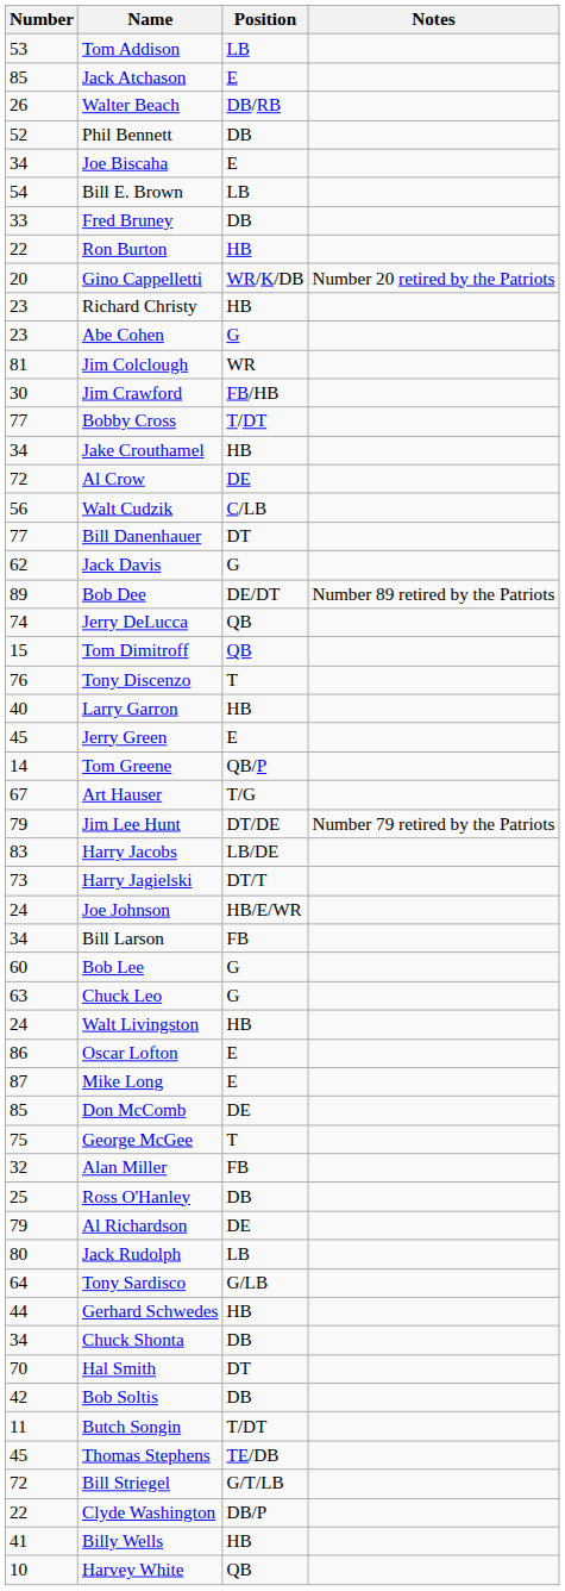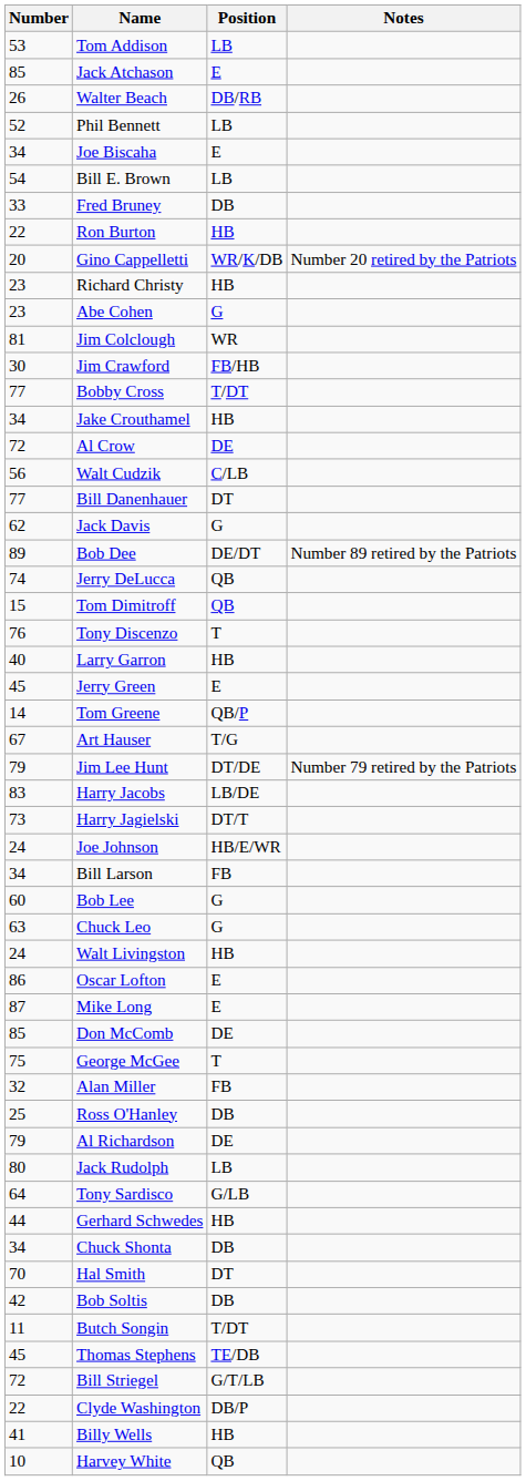 <table class="wikitable sortable" border="1">
 <tr>
 <th>Number</th>
 <th>Name</th>
 <th>Position</th>
 <th>Notes</th>
 </tr>
 <tr>
 <td>53</td>
 <td><a href='#'>Tom Addison</a></td>
 <td><a href='#'>LB</a></td>
 <td></td>
 </tr>
 <tr>
 <td>85</td>
 <td><a href='#'>Jack Atchason</a></td>
 <td><a href='#'>E</a></td>
 <td></td>
 </tr>
 <tr>
 <td>26</td>
 <td><a href='#'>Walter Beach</a></td>
 <td><a href='#'>DB</a>/<a href='#'>RB</a></td>
 <td></td>
 </tr>
 <tr>
 <td>52</td>
 <td>Phil Bennett</td>
-<td>DB</td>
+<td>LB</td>
 <td></td>
 </tr>
 <tr>
 <td>34</td>
 <td><a href='#'>Joe Biscaha</a></td>
 <td>E</td>
 <td></td>
 </tr>
 <tr>
 <td>54</td>
 <td>Bill E. Brown</td>
 <td>LB</td>
 <td></td>
 </tr>
 <tr>
 <td>33</td>
 <td><a href='#'>Fred Bruney</a></td>
 <td>DB</td>
 <td></td>
 </tr>
 <tr>
 <td>22</td>
 <td><a href='#'>Ron Burton</a></td>
 <td><a href='#'>HB</a></td>
 <td></td>
 </tr>
 <tr>
 <td>20</td>
 <td><a href='#'>Gino Cappelletti</a></td>
 <td><a href='#'>WR</a>/<a href='#'>K</a>/DB</td>
 <td>Number 20 <a href='#'>retired by the Patriots</a></td>
 </tr>
 <tr>
 <td>23</td>
 <td>Richard Christy</td>
 <td>HB</td>
 <td></td>
 </tr>
 <tr>
 <td>23</td>
 <td><a href='#'>Abe Cohen</a></td>
 <td><a href='#'>G</a></td>
 <td></td>
 </tr>
 <tr>
 <td>81</td>
 <td><a href='#'>Jim Colclough</a></td>
 <td>WR</td>
 <td></td>
 </tr>
 <tr>
 <td>30</td>
 <td><a href='#'>Jim Crawford</a></td>
 <td><a href='#'>FB</a>/HB</td>
 <td></td>
 </tr>
 <tr>
 <td>77</td>
 <td><a href='#'>Bobby Cross</a></td>
 <td><a href='#'>T</a>/<a href='#'>DT</a></td>
 <td></td>
 </tr>
 <tr>
 <td>34</td>
 <td><a href='#'>Jake Crouthamel</a></td>
 <td>HB</td>
 <td></td>
 </tr>
 <tr>
 <td>72</td>
 <td><a href='#'>Al Crow</a></td>
 <td><a href='#'>DE</a></td>
 <td></td>
 </tr>
 <tr>
 <td>56</td>
 <td><a href='#'>Walt Cudzik</a></td>
 <td><a href='#'>C</a>/LB</td>
 <td></td>
 </tr>
 <tr>
 <td>77</td>
 <td><a href='#'>Bill Danenhauer</a></td>
 <td>DT</td>
 <td></td>
 </tr>
 <tr>
 <td>62</td>
 <td><a href='#'>Jack Davis</a></td>
 <td>G</td>
 <td></td>
 </tr>
 <tr>
 <td>89</td>
 <td><a href='#'>Bob Dee</a></td>
 <td>DE/DT</td>
 <td>Number 89 retired by the Patriots</td>
 </tr>
 <tr>
 <td>74</td>
 <td><a href='#'>Jerry DeLucca</a></td>
 <td>QB</td>
 <td></td>
 </tr>
 <tr>
 <td>15</td>
 <td><a href='#'>Tom Dimitroff</a></td>
 <td><a href='#'>QB</a></td>
 <td></td>
 </tr>
 <tr>
 <td>76</td>
 <td><a href='#'>Tony Discenzo</a></td>
 <td>T</td>
 <td></td>
 </tr>
 <tr>
 <td>40</td>
 <td><a href='#'>Larry Garron</a></td>
 <td>HB</td>
 <td></td>
 </tr>
 <tr>
 <td>45</td>
 <td><a href='#'>Jerry Green</a></td>
 <td>E</td>
 <td></td>
 </tr>
 <tr>
 <td>14</td>
 <td><a href='#'>Tom Greene</a></td>
 <td>QB/<a href='#'>P</a></td>
 <td></td>
 </tr>
 <tr>
 <td>67</td>
 <td><a href='#'>Art Hauser</a></td>
 <td>T/G</td>
 <td></td>
 </tr>
 <tr>
 <td>79</td>
 <td><a href='#'>Jim Lee Hunt</a></td>
 <td>DT/DE</td>
 <td>Number 79 retired by the Patriots</td>
 </tr>
 <tr>
 <td>83</td>
 <td><a href='#'>Harry Jacobs</a></td>
 <td>LB/DE</td>
 <td></td>
 </tr>
 <tr>
 <td>73</td>
 <td><a href='#'>Harry Jagielski</a></td>
 <td>DT/T</td>
 <td></td>
 </tr>
 <tr>
 <td>24</td>
 <td><a href='#'>Joe Johnson</a></td>
 <td>HB/E/WR</td>
 <td></td>
 </tr>
 <tr>
 <td>34</td>
 <td>Bill Larson</td>
 <td>FB</td>
 <td></td>
 </tr>
 <tr>
 <td>60</td>
 <td><a href='#'>Bob Lee</a></td>
 <td>G</td>
 <td></td>
 </tr>
 <tr>
 <td>63</td>
 <td><a href='#'>Chuck Leo</a></td>
 <td>G</td>
 <td></td>
 </tr>
 <tr>
 <td>24</td>
 <td><a href='#'>Walt Livingston</a></td>
 <td>HB</td>
 <td></td>
 </tr>
 <tr>
 <td>86</td>
 <td><a href='#'>Oscar Lofton</a></td>
 <td>E</td>
 <td></td>
 </tr>
 <tr>
 <td>87</td>
 <td><a href='#'>Mike Long</a></td>
 <td>E</td>
 <td></td>
 </tr>
 <tr>
 <td>85</td>
 <td><a href='#'>Don McComb</a></td>
 <td>DE</td>
 <td></td>
 </tr>
 <tr>
 <td>75</td>
 <td><a href='#'>George McGee</a></td>
 <td>T</td>
 <td></td>
 </tr>
 <tr>
 <td>32</td>
 <td><a href='#'>Alan Miller</a></td>
 <td>FB</td>
 <td></td>
 </tr>
 <tr>
 <td>25</td>
 <td><a href='#'>Ross O'Hanley</a></td>
 <td>DB</td>
 <td></td>
 </tr>
 <tr>
 <td>79</td>
 <td><a href='#'>Al Richardson</a></td>
 <td>DE</td>
 <td></td>
 </tr>
 <tr>
 <td>80</td>
 <td><a href='#'>Jack Rudolph</a></td>
 <td>LB</td>
 <td></td>
 </tr>
 <tr>
 <td>64</td>
 <td><a href='#'>Tony Sardisco</a></td>
 <td>G/LB</td>
 <td></td>
 </tr>
 <tr>
 <td>44</td>
 <td><a href='#'>Gerhard Schwedes</a></td>
 <td>HB</td>
 <td></td>
 </tr>
 <tr>
 <td>34</td>
 <td><a href='#'>Chuck Shonta</a></td>
 <td>DB</td>
 <td></td>
 </tr>
 <tr>
 <td>70</td>
 <td><a href='#'>Hal Smith</a></td>
 <td>DT</td>
 <td></td>
 </tr>
 <tr>
 <td>42</td>
 <td><a href='#'>Bob Soltis</a></td>
 <td>DB</td>
 <td></td>
 </tr>
 <tr>
 <td>11</td>
 <td><a href='#'>Butch Songin</a></td>
 <td>T/DT</td>
 <td></td>
 </tr>
 <tr>
 <td>45</td>
 <td><a href='#'>Thomas Stephens</a></td>
 <td><a href='#'>TE</a>/DB</td>
 <td></td>
 </tr>
 <tr>
 <td>72</td>
 <td><a href='#'>Bill Striegel</a></td>
 <td>G/T/LB</td>
 <td></td>
 </tr>
 <tr>
 <td>22</td>
 <td><a href='#'>Clyde Washington</a></td>
 <td>DB/P</td>
 <td></td>
 </tr>
 <tr>
 <td>41</td>
 <td><a href='#'>Billy Wells</a></td>
 <td>HB</td>
 <td></td>
 </tr>
 <tr>
 <td>10</td>
 <td><a href='#'>Harvey White</a></td>
 <td>QB</td>
 <td></td>
 </tr>
 </table>
